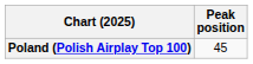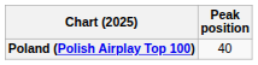 <table class="wikitable plainrowheaders" style="text-align:center">
 <tr>
 <th>Chart (2025)</th>
 <th>Peak<br>position</th>
 </tr>
 <tr>
 <th scope="row">Poland (<a href='#'>Polish Airplay Top 100</a>)</th>
-<td>45</td>
+<td>40</td>
 </tr>
 </table>
